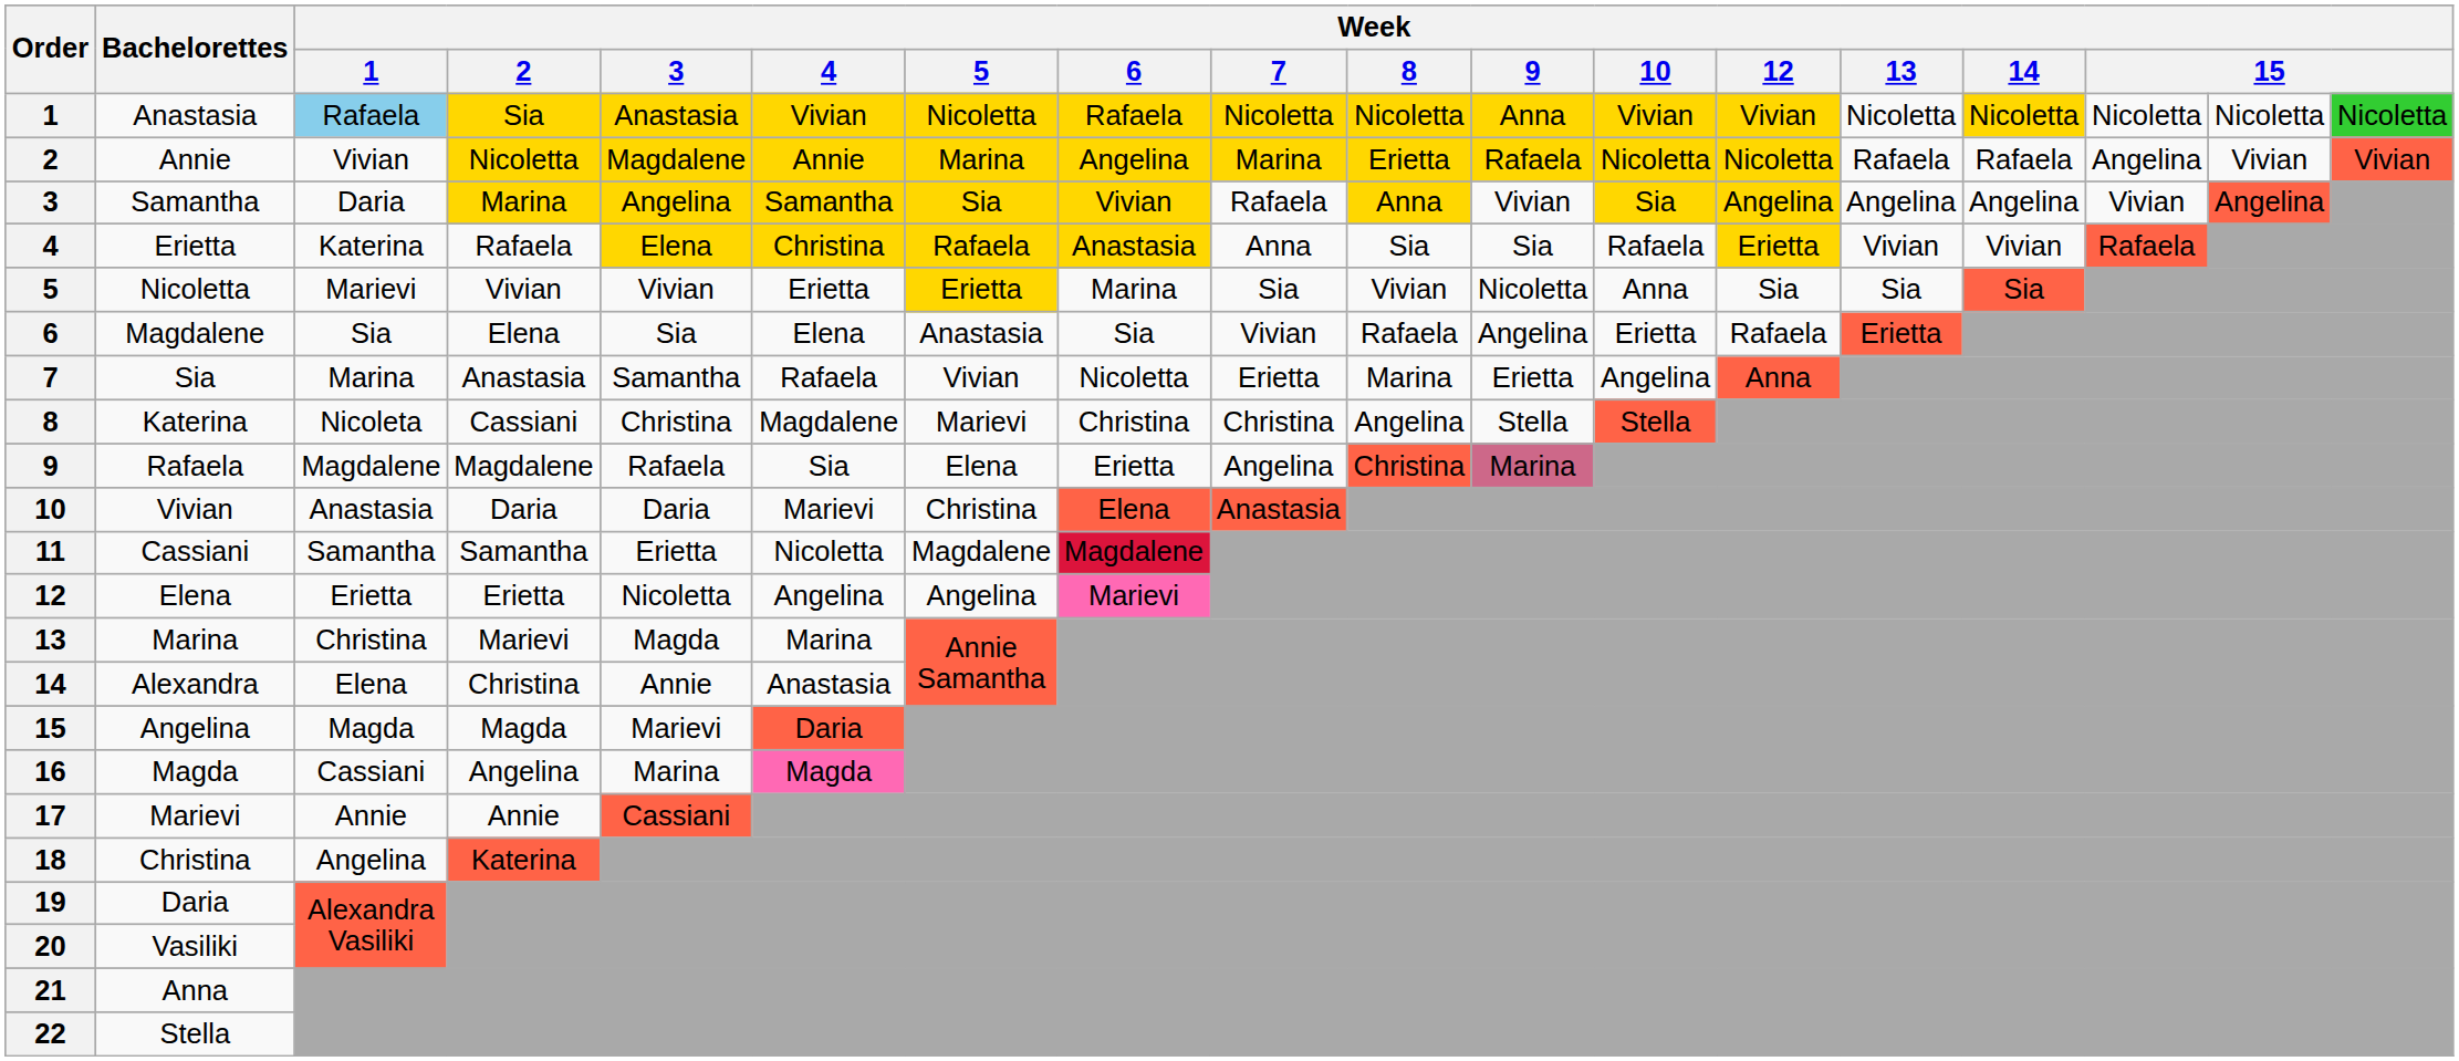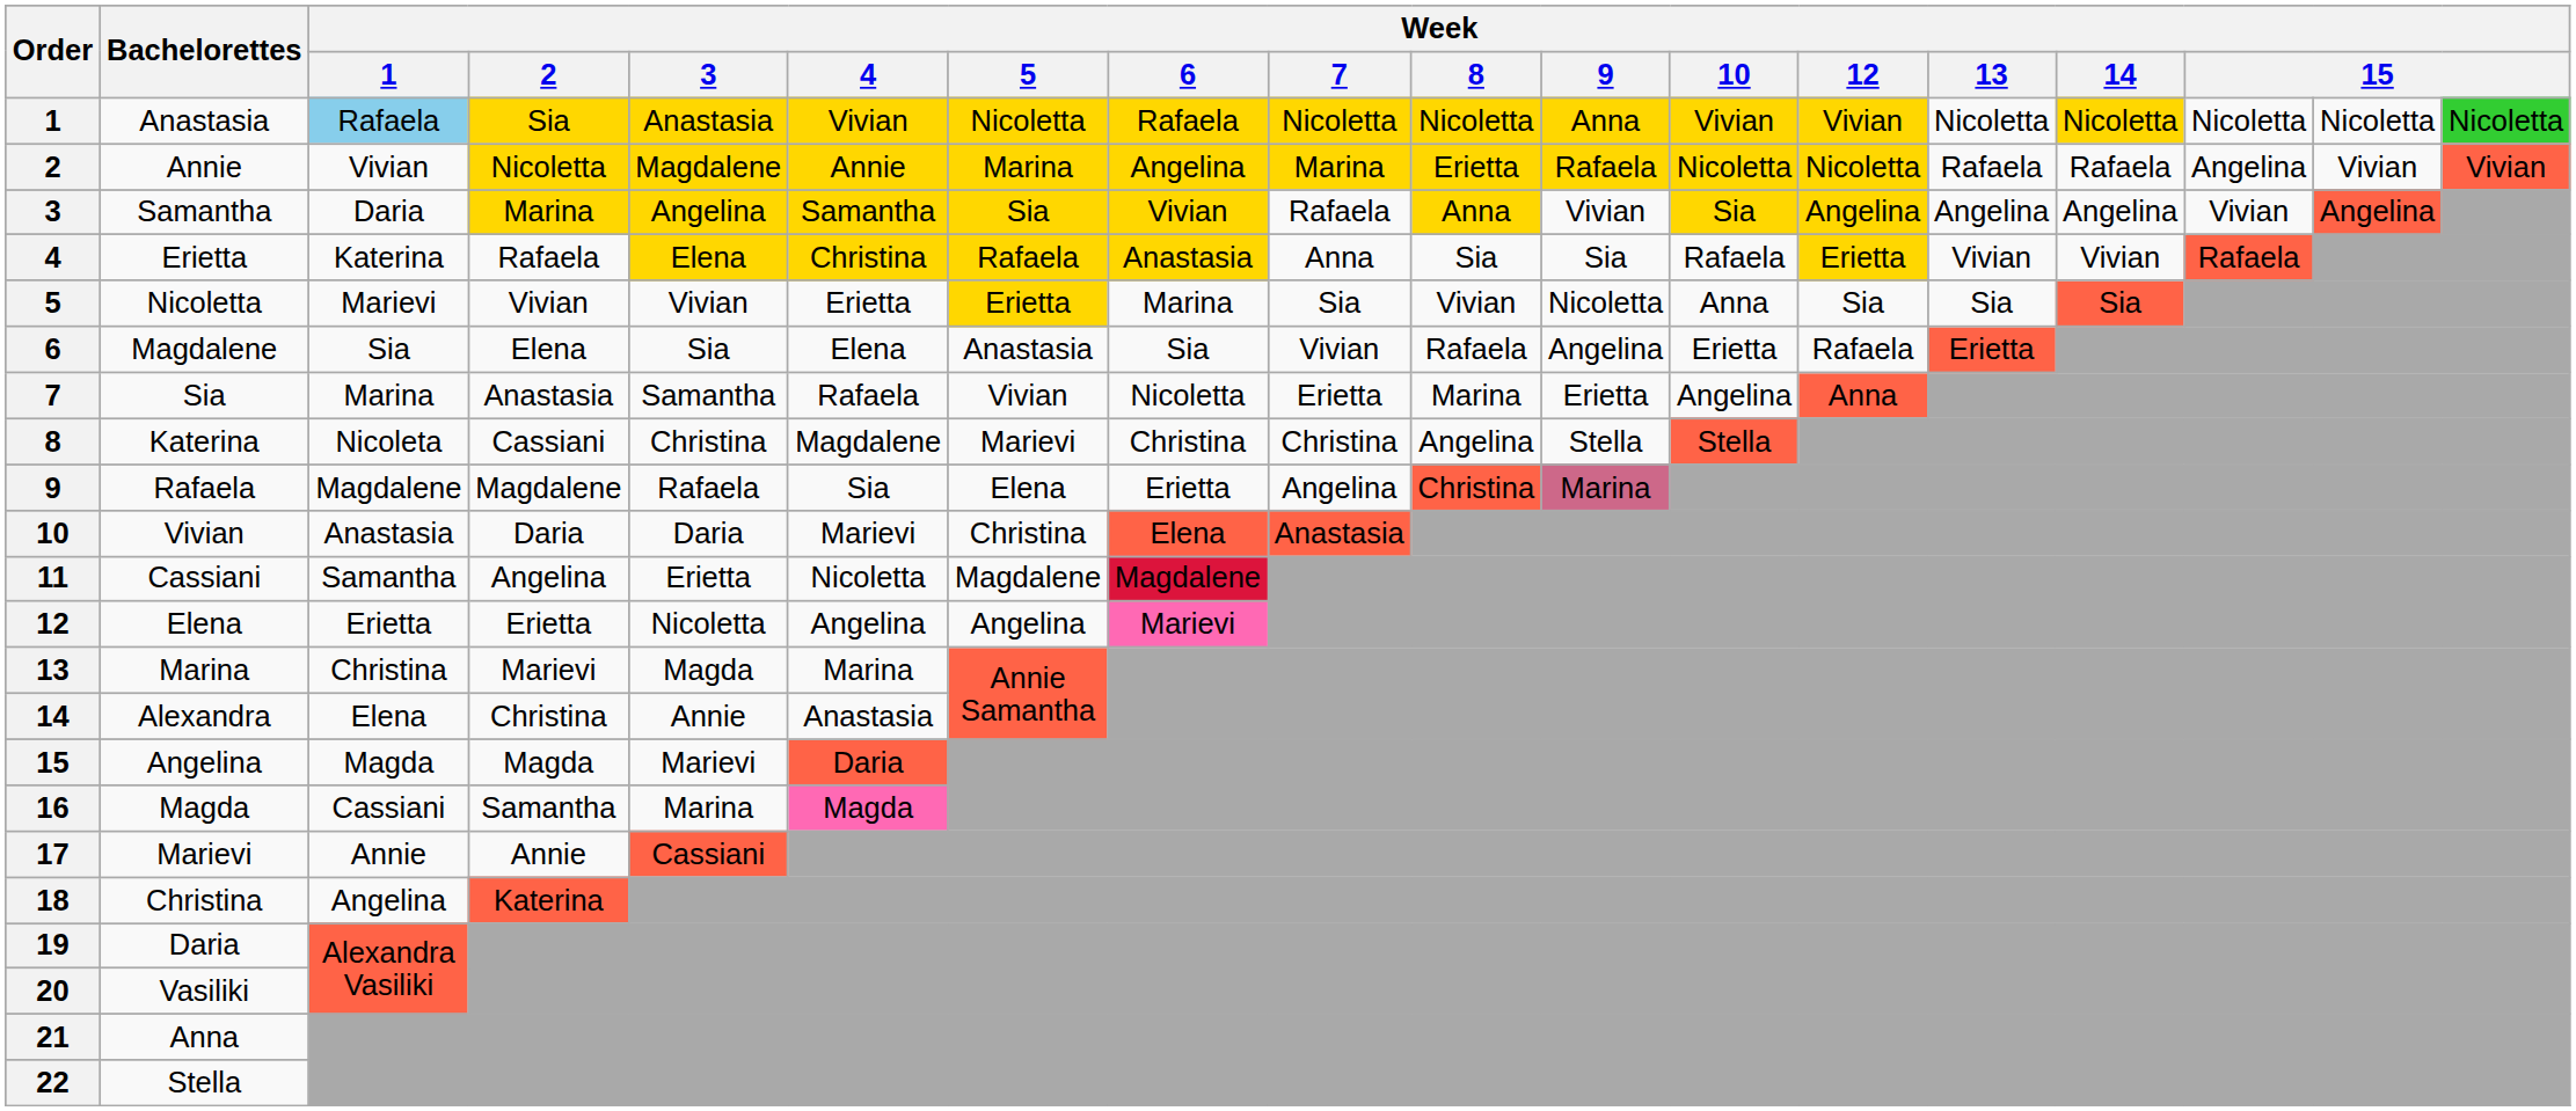 <table class="wikitable" style="text-align:center; font-size:92%">
 <tr>
 <th rowspan="2">Order</th>
 <th rowspan="2">Bachelorettes</th>
 <th colspan="16">Week</th>
 </tr>
 <tr>
 <th><a href='#'>1</a></th>
 <th><a href='#'>2</a></th>
 <th><a href='#'>3</a></th>
 <th><a href='#'>4</a></th>
 <th><a href='#'>5</a></th>
 <th><a href='#'>6</a></th>
 <th><a href='#'>7</a></th>
 <th><a href='#'>8</a></th>
 <th><a href='#'>9</a></th>
 <th><a href='#'>10</a></th>
 <th><a href='#'>12</a></th>
 <th><a href='#'>13</a></th>
 <th><a href='#'>14</a></th>
 <th colspan="3"><a href='#'>15</a></th>
 </tr>
 <tr>
 <th>1</th>
 <td>Anastasia</td>
 <td style="background:skyblue">Rafaela</td>
 <td bgcolor="gold">Sia</td>
 <td bgcolor="gold">Anastasia</td>
 <td bgcolor="gold">Vivian</td>
 <td bgcolor="gold">Nicoletta</td>
 <td bgcolor="gold">Rafaela</td>
 <td bgcolor="gold">Nicoletta</td>
 <td bgcolor="gold">Nicoletta</td>
 <td bgcolor="gold">Anna</td>
 <td bgcolor="gold">Vivian</td>
 <td bgcolor="gold">Vivian</td>
 <td>Nicoletta</td>
 <td bgcolor="gold">Nicoletta</td>
 <td>Nicoletta</td>
 <td>Nicoletta</td>
 <td bgcolor="limegreen">Nicoletta</td>
 </tr>
 <tr>
 <th>2</th>
 <td>Annie</td>
 <td>Vivian</td>
 <td bgcolor="gold">Nicoletta</td>
 <td bgcolor="gold">Magdalene</td>
 <td bgcolor="gold">Annie</td>
 <td bgcolor="gold">Marina</td>
 <td bgcolor="gold">Angelina</td>
 <td bgcolor="gold">Marina</td>
 <td bgcolor="gold">Erietta</td>
 <td bgcolor="gold">Rafaela</td>
 <td bgcolor="gold">Nicoletta</td>
 <td bgcolor="gold">Nicoletta</td>
 <td>Rafaela</td>
 <td>Rafaela</td>
 <td>Angelina</td>
 <td>Vivian</td>
 <td bgcolor="tomato">Vivian</td>
 </tr>
 <tr>
 <th>3</th>
 <td>Samantha</td>
 <td>Daria</td>
 <td bgcolor="gold">Marina</td>
 <td bgcolor="gold">Angelina</td>
 <td bgcolor="gold">Samantha</td>
 <td bgcolor="gold">Sia</td>
 <td bgcolor="gold">Vivian</td>
 <td>Rafaela</td>
 <td bgcolor="gold">Anna</td>
 <td>Vivian</td>
 <td bgcolor="gold">Sia</td>
 <td bgcolor="gold">Angelina</td>
 <td>Angelina</td>
 <td>Angelina</td>
 <td>Vivian</td>
 <td bgcolor="tomato">Angelina</td>
 <td style="background:darkgray;"></td>
 </tr>
 <tr>
 <th>4</th>
 <td>Erietta</td>
 <td>Katerina</td>
 <td>Rafaela</td>
 <td bgcolor="gold">Elena</td>
 <td bgcolor="gold">Christina</td>
 <td bgcolor="gold">Rafaela</td>
 <td bgcolor="gold">Anastasia</td>
 <td>Anna</td>
 <td>Sia</td>
 <td>Sia</td>
 <td>Rafaela</td>
 <td bgcolor="gold">Erietta</td>
 <td>Vivian</td>
 <td>Vivian</td>
 <td bgcolor="tomato">Rafaela</td>
 <td style="background:darkgray;" colspan="2"></td>
 </tr>
 <tr>
 <th>5</th>
 <td>Nicoletta</td>
 <td>Marievi</td>
 <td>Vivian</td>
 <td>Vivian</td>
 <td>Erietta</td>
 <td bgcolor="gold">Erietta</td>
 <td>Marina</td>
 <td>Sia</td>
 <td>Vivian</td>
 <td>Nicoletta</td>
 <td>Anna</td>
 <td>Sia</td>
 <td>Sia</td>
 <td bgcolor="tomato">Sia</td>
 <td style="background:darkgray;" colspan="3"></td>
 </tr>
 <tr>
 <th>6</th>
 <td>Magdalene</td>
 <td>Sia</td>
 <td>Elena</td>
 <td>Sia</td>
 <td>Elena</td>
 <td>Anastasia</td>
 <td>Sia</td>
 <td>Vivian</td>
 <td>Rafaela</td>
 <td>Angelina</td>
 <td>Erietta</td>
 <td>Rafaela</td>
 <td bgcolor="tomato">Erietta</td>
 <td style="background:darkgray;" colspan="4"></td>
 </tr>
 <tr>
 <th>7</th>
 <td>Sia</td>
 <td>Marina</td>
 <td>Anastasia</td>
 <td>Samantha</td>
 <td>Rafaela</td>
 <td>Vivian</td>
 <td>Nicoletta</td>
 <td>Erietta</td>
 <td>Marina</td>
 <td>Erietta</td>
 <td>Angelina</td>
 <td bgcolor="tomato">Anna</td>
 <td style="background:darkgray;" colspan="5"></td>
 </tr>
 <tr>
 <th>8</th>
 <td>Katerina</td>
 <td>Nicoleta</td>
 <td>Cassiani</td>
 <td>Christina</td>
 <td>Magdalene</td>
 <td>Marievi</td>
 <td>Christina</td>
 <td>Christina</td>
 <td>Angelina</td>
 <td>Stella</td>
 <td bgcolor="tomato">Stella</td>
 <td style="background:darkgray;" colspan="6"></td>
 </tr>
 <tr>
 <th>9</th>
 <td>Rafaela</td>
 <td>Magdalene</td>
 <td>Magdalene</td>
 <td>Rafaela</td>
 <td>Sia</td>
 <td>Elena</td>
 <td>Erietta</td>
 <td>Angelina</td>
 <td bgcolor="tomato">Christina</td>
 <td bgcolor="#CD6889">Marina</td>
 <td style="background:darkgray;" colspan="7"></td>
 </tr>
 <tr>
 <th>10</th>
 <td>Vivian</td>
 <td>Anastasia</td>
 <td>Daria</td>
 <td>Daria</td>
 <td>Marievi</td>
 <td>Christina</td>
 <td bgcolor="tomato">Elena</td>
 <td bgcolor="tomato">Anastasia</td>
 <td style="background:darkgray;" colspan="9"></td>
 </tr>
 <tr>
 <th>11</th>
 <td>Cassiani</td>
 <td>Samantha</td>
-<td>Samantha</td>
+<td>Angelina</td>
 <td>Erietta</td>
 <td>Nicoletta</td>
 <td>Magdalene</td>
 <td bgcolor="crimson">Magdalene</td>
 <td style="background:darkgray;" colspan="10" rowspan="2"></td>
 </tr>
 <tr>
 <th>12</th>
 <td>Elena</td>
 <td>Erietta</td>
 <td>Erietta</td>
 <td>Nicoletta</td>
 <td>Angelina</td>
 <td>Angelina</td>
 <td bgcolor="hotpink">Marievi</td>
 </tr>
 <tr>
 <th>13</th>
 <td>Marina</td>
 <td>Christina</td>
 <td>Marievi</td>
 <td>Magda</td>
 <td>Marina</td>
 <td rowspan="2" bgcolor="tomato">Annie<br>Samantha</td>
 <td style="background:darkgray;" colspan="11" rowspan="2"></td>
 </tr>
 <tr>
 <th>14</th>
 <td>Alexandra</td>
 <td>Elena</td>
 <td>Christina</td>
 <td>Annie</td>
 <td>Anastasia</td>
 </tr>
 <tr>
 <th>15</th>
 <td>Angelina</td>
 <td>Magda</td>
 <td>Magda</td>
 <td>Marievi</td>
 <td bgcolor="tomato">Daria</td>
 <td style="background:darkgray;" colspan="12" rowspan="2"></td>
 </tr>
 <tr>
 <th>16</th>
 <td>Magda</td>
 <td>Cassiani</td>
-<td>Angelina</td>
+<td>Samantha</td>
 <td>Marina</td>
 <td bgcolor="hotpink">Magda</td>
 </tr>
 <tr>
 <th>17</th>
 <td>Marievi</td>
 <td>Annie</td>
 <td>Annie</td>
 <td bgcolor="tomato">Cassiani</td>
 <td style="background:darkgray;" colspan="13"></td>
 </tr>
 <tr>
 <th>18</th>
 <td>Christina</td>
 <td>Angelina</td>
 <td bgcolor="tomato">Katerina</td>
 <td style="background:darkgray;" colspan="14"></td>
 </tr>
 <tr>
 <th>19</th>
 <td>Daria</td>
 <td rowspan="2" bgcolor="tomato">Alexandra<br>Vasiliki</td>
 <td style="background:darkgray;" rowspan="2" colspan="15"></td>
 </tr>
 <tr>
 <th>20</th>
 <td>Vasiliki</td>
 </tr>
 <tr>
 <th>21</th>
 <td>Anna</td>
 <td style="background:darkgray;" colspan="16" rowspan="2"></td>
 </tr>
 <tr>
 <th>22</th>
 <td>Stella</td>
 </tr>
 <tr>
 </tr>
 </table>
